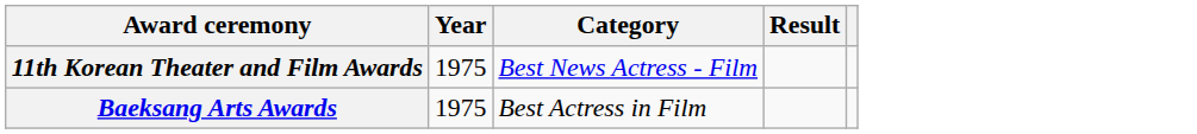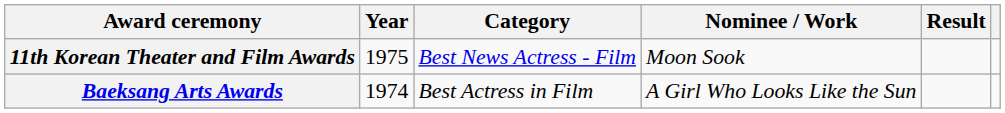 <table class="wikitable plainrowheaders sortable">
 <tr>
 <th scope="col">Award ceremony</th>
 <th scope="col">Year</th>
 <th scope="col">Category</th>
+<th scope="col">Nominee / Work</th>
 <th scope="col">Result</th>
 <th scope="col" class="unsortable"></th>
 </tr>
 <tr>
 <th scope="row"><em>11th Korean Theater and Film Awards</em></th>
 <td>1975</td>
 <td><em><a href='#'>Best News Actress - Film</a></em></td>
+<td><em>Moon Sook</em></td>
 <td></td>
 <td></td>
 </tr>
 <tr>
 <th scope="row"><em><a href='#'>Baeksang Arts Awards</a></em></th>
-<td>1975</td>
+<td>1974</td>
 <td><em>Best Actress in Film</em></td>
+<td><em>A Girl Who Looks Like the Sun</em></td>
 <td></td>
 <td></td>
 </tr>
 </table>
